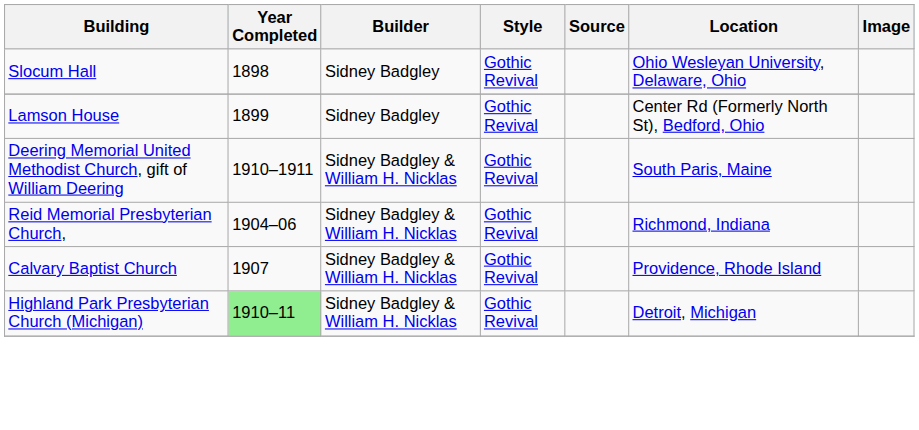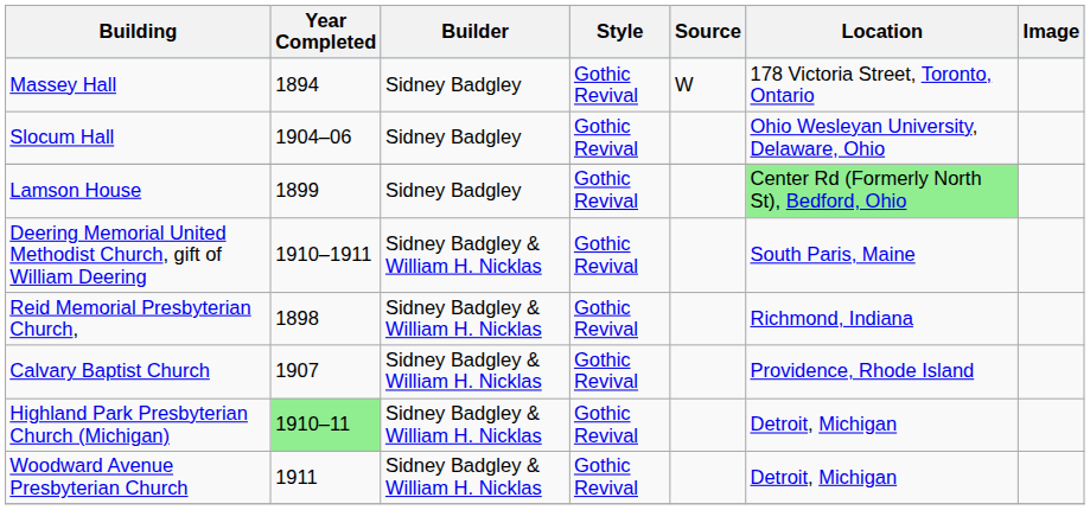 <table class="wikitable" style="margin: auto;">
 <tr style="background:lightblue;">
 <th width=28%>Building</th>
 <th width=8%>Year Completed</th>
 <th width=20%>Builder</th>
 <th width=10%>Style</th>
 <th width=5%>Source</th>
 <th width=32%>Location</th>
 <th width=7%>Image</th>
 </tr>
 <tr>
+<td><a href='#'>Massey Hall</a></td>
+<td>1894</td>
+<td>Sidney Badgley</td>
+<td><a href='#'>Gothic Revival</a></td>
+<td>W</td>
+<td>178 Victoria Street, <a href='#'>Toronto, Ontario</a></td>
+<td></td>
+</tr>
+<tr>
 <td><a href='#'>Slocum Hall</a></td>
-<td>1898</td>
+<td>1904–06</td>
 <td>Sidney Badgley</td>
 <td><a href='#'>Gothic Revival</a></td>
 <td></td>
 <td><a href='#'>Ohio Wesleyan University</a>, <a href='#'>Delaware, Ohio</a></td>
 <td></td>
 </tr>
 <tr>
 </tr>
 <tr>
 <td><a href='#'>Lamson House</a></td>
 <td>1899</td>
 <td>Sidney Badgley</td>
 <td><a href='#'>Gothic Revival</a></td>
 <td></td>
-<td>Center Rd (Formerly North St), <a href='#'>Bedford, Ohio</a></td>
+<td style="background: lightgreen;">Center Rd (Formerly North St), <a href='#'>Bedford, Ohio</a></td>
 <td></td>
 </tr>
 <tr>
 <td><a href='#'>Deering Memorial United Methodist Church</a>, gift of <a href='#'>William Deering</a></td>
 <td>1910–1911</td>
 <td>Sidney Badgley & <a href='#'>William H. Nicklas</a></td>
 <td><a href='#'>Gothic Revival</a></td>
 <td></td>
 <td><a href='#'>South Paris, Maine</a></td>
 <td></td>
 </tr>
 <tr>
 <td><a href='#'>Reid Memorial Presbyterian Church</a>,</td>
-<td>1904–06</td>
+<td>1898</td>
 <td>Sidney Badgley & <a href='#'>William H. Nicklas</a></td>
 <td><a href='#'>Gothic Revival</a></td>
 <td></td>
 <td><a href='#'>Richmond, Indiana</a></td>
 <td></td>
 </tr>
 <tr>
 <td><a href='#'>Calvary Baptist Church</a></td>
 <td>1907</td>
 <td>Sidney Badgley & <a href='#'>William H. Nicklas</a></td>
 <td><a href='#'>Gothic Revival</a></td>
 <td></td>
 <td><a href='#'>Providence, Rhode Island</a></td>
 <td></td>
 </tr>
 <tr>
 <td><a href='#'>Highland Park Presbyterian Church (Michigan)</a></td>
 <td style="background: lightgreen;">1910–11</td>
 <td>Sidney Badgley & <a href='#'>William H. Nicklas</a></td>
 <td><a href='#'>Gothic Revival</a></td>
 <td></td>
 <td><a href='#'>Detroit</a>, <a href='#'>Michigan</a></td>
 <td></td>
 </tr>
 <tr>
+<td><a href='#'>Woodward Avenue Presbyterian Church</a></td>
+<td>1911</td>
+<td>Sidney Badgley & <a href='#'>William H. Nicklas</a></td>
+<td><a href='#'>Gothic Revival</a></td>
+<td></td>
+<td><a href='#'>Detroit</a>, <a href='#'>Michigan</a></td>
+<td></td>
+</tr>
+<tr>
 </tr>
 </table>
